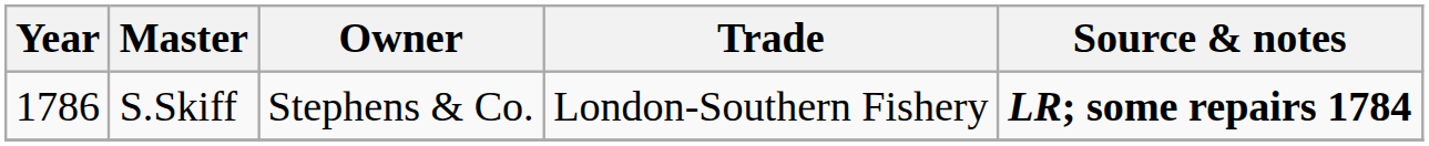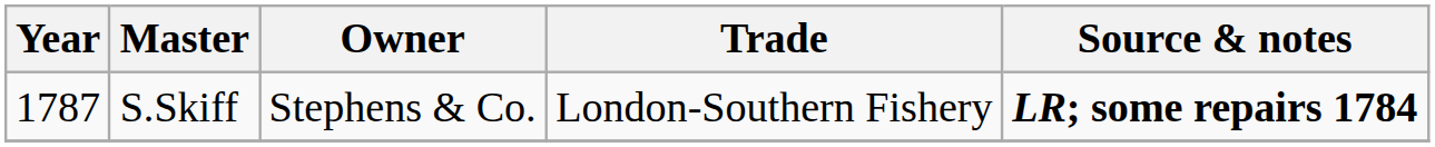 <table class=" wikitable">
 <tr>
 <th>Year</th>
 <th>Master</th>
 <th>Owner</th>
 <th>Trade</th>
 <th>Source & notes</th>
 </tr>
 <tr>
-<td>1786</td>
+<td>1787</td>
 <td>S.Skiff</td>
 <td>Stephens & Co.</td>
 <td>London-Southern Fishery</td>
 <td><strong><em>LR</em>; some repairs 1784</strong></td>
 </tr>
 <tr>
 </tr>
 </table>
